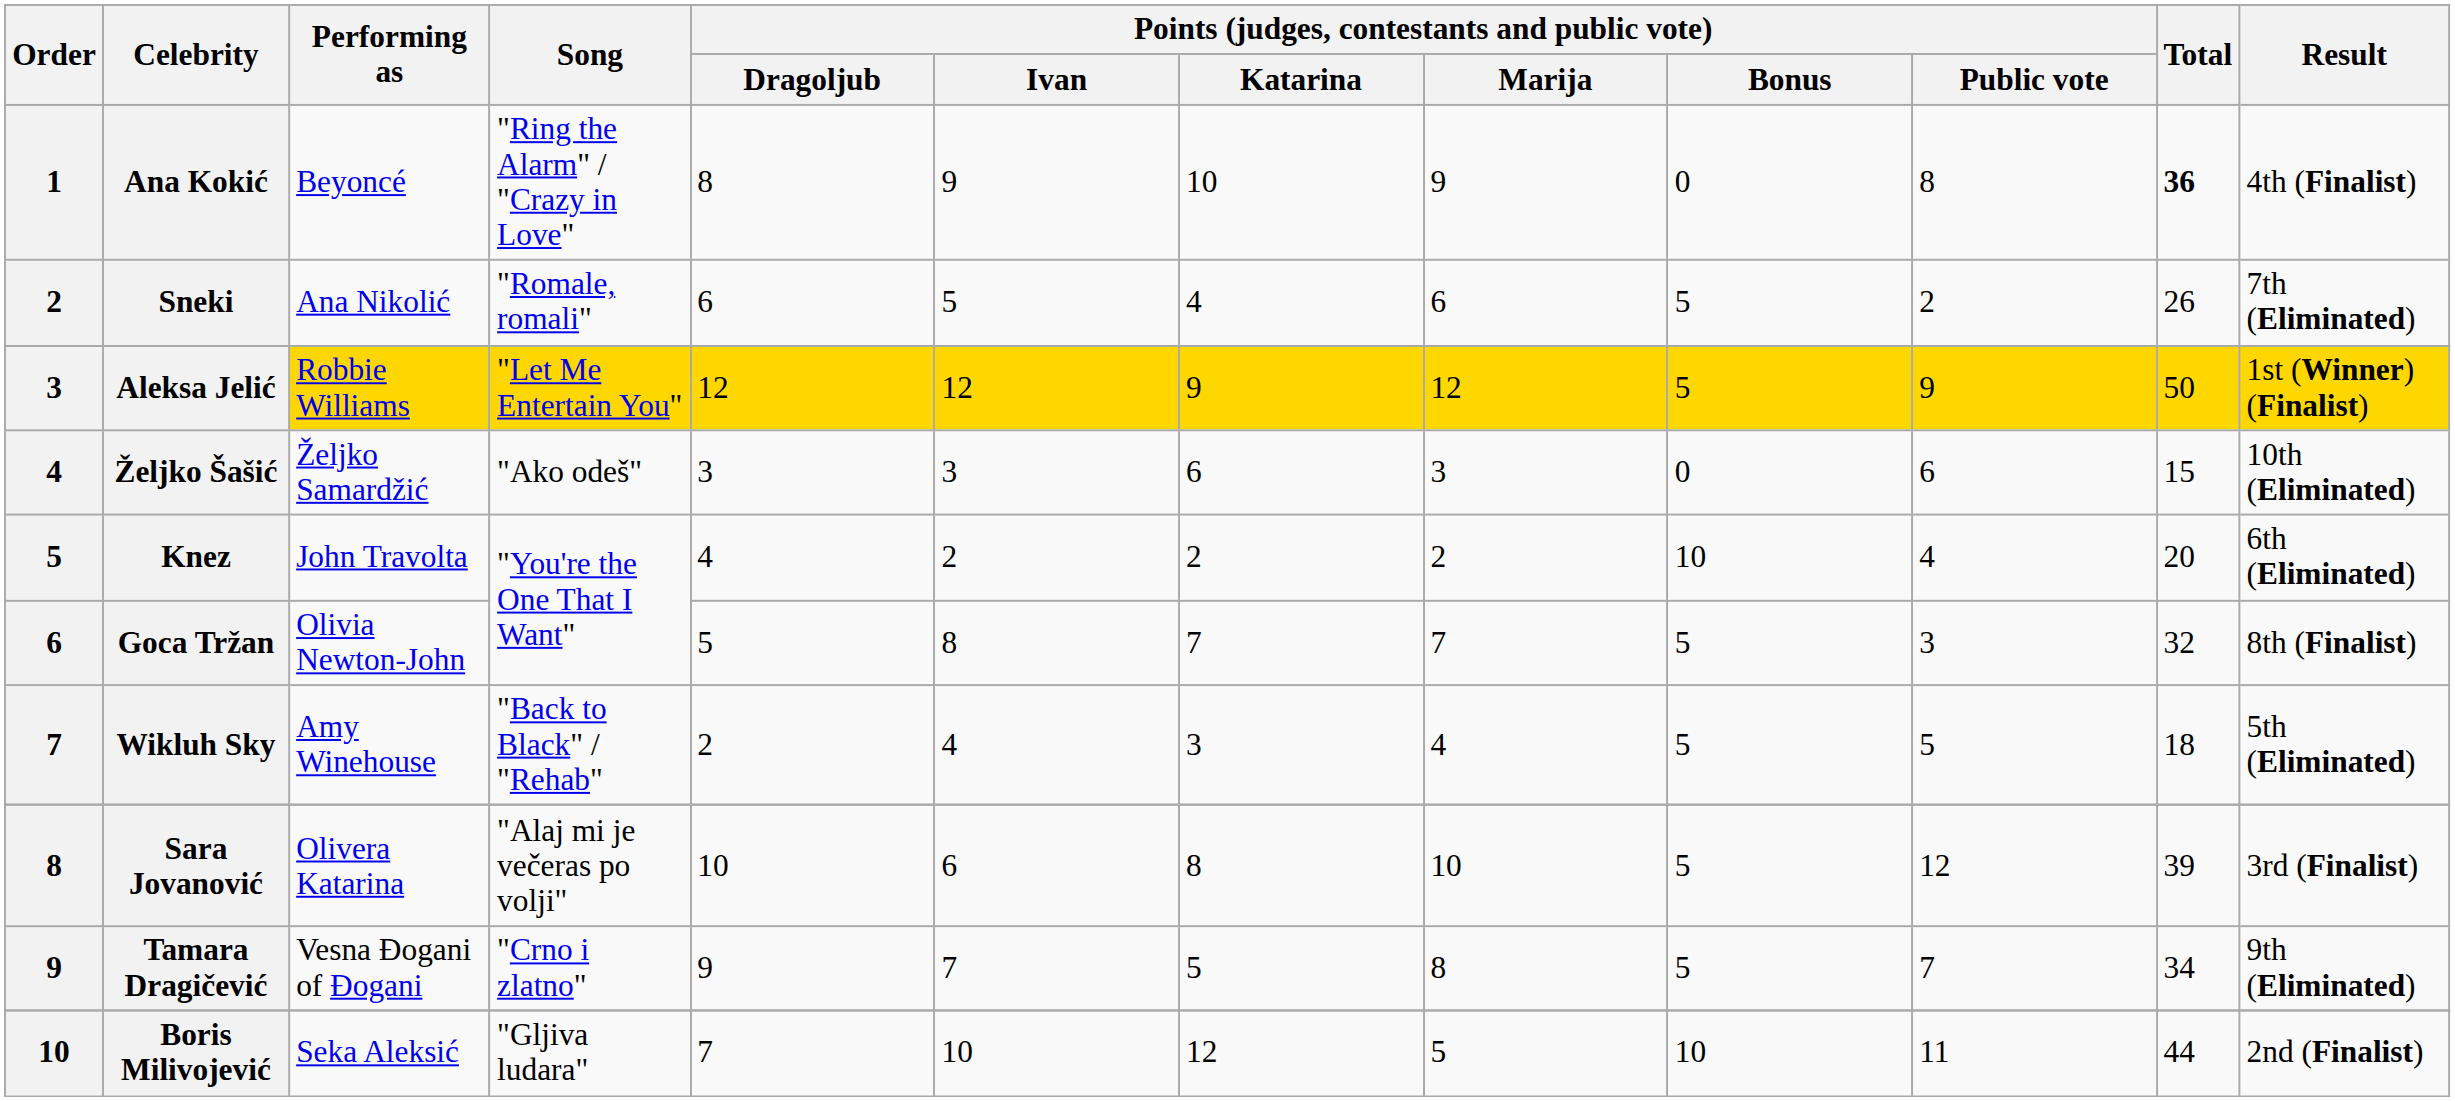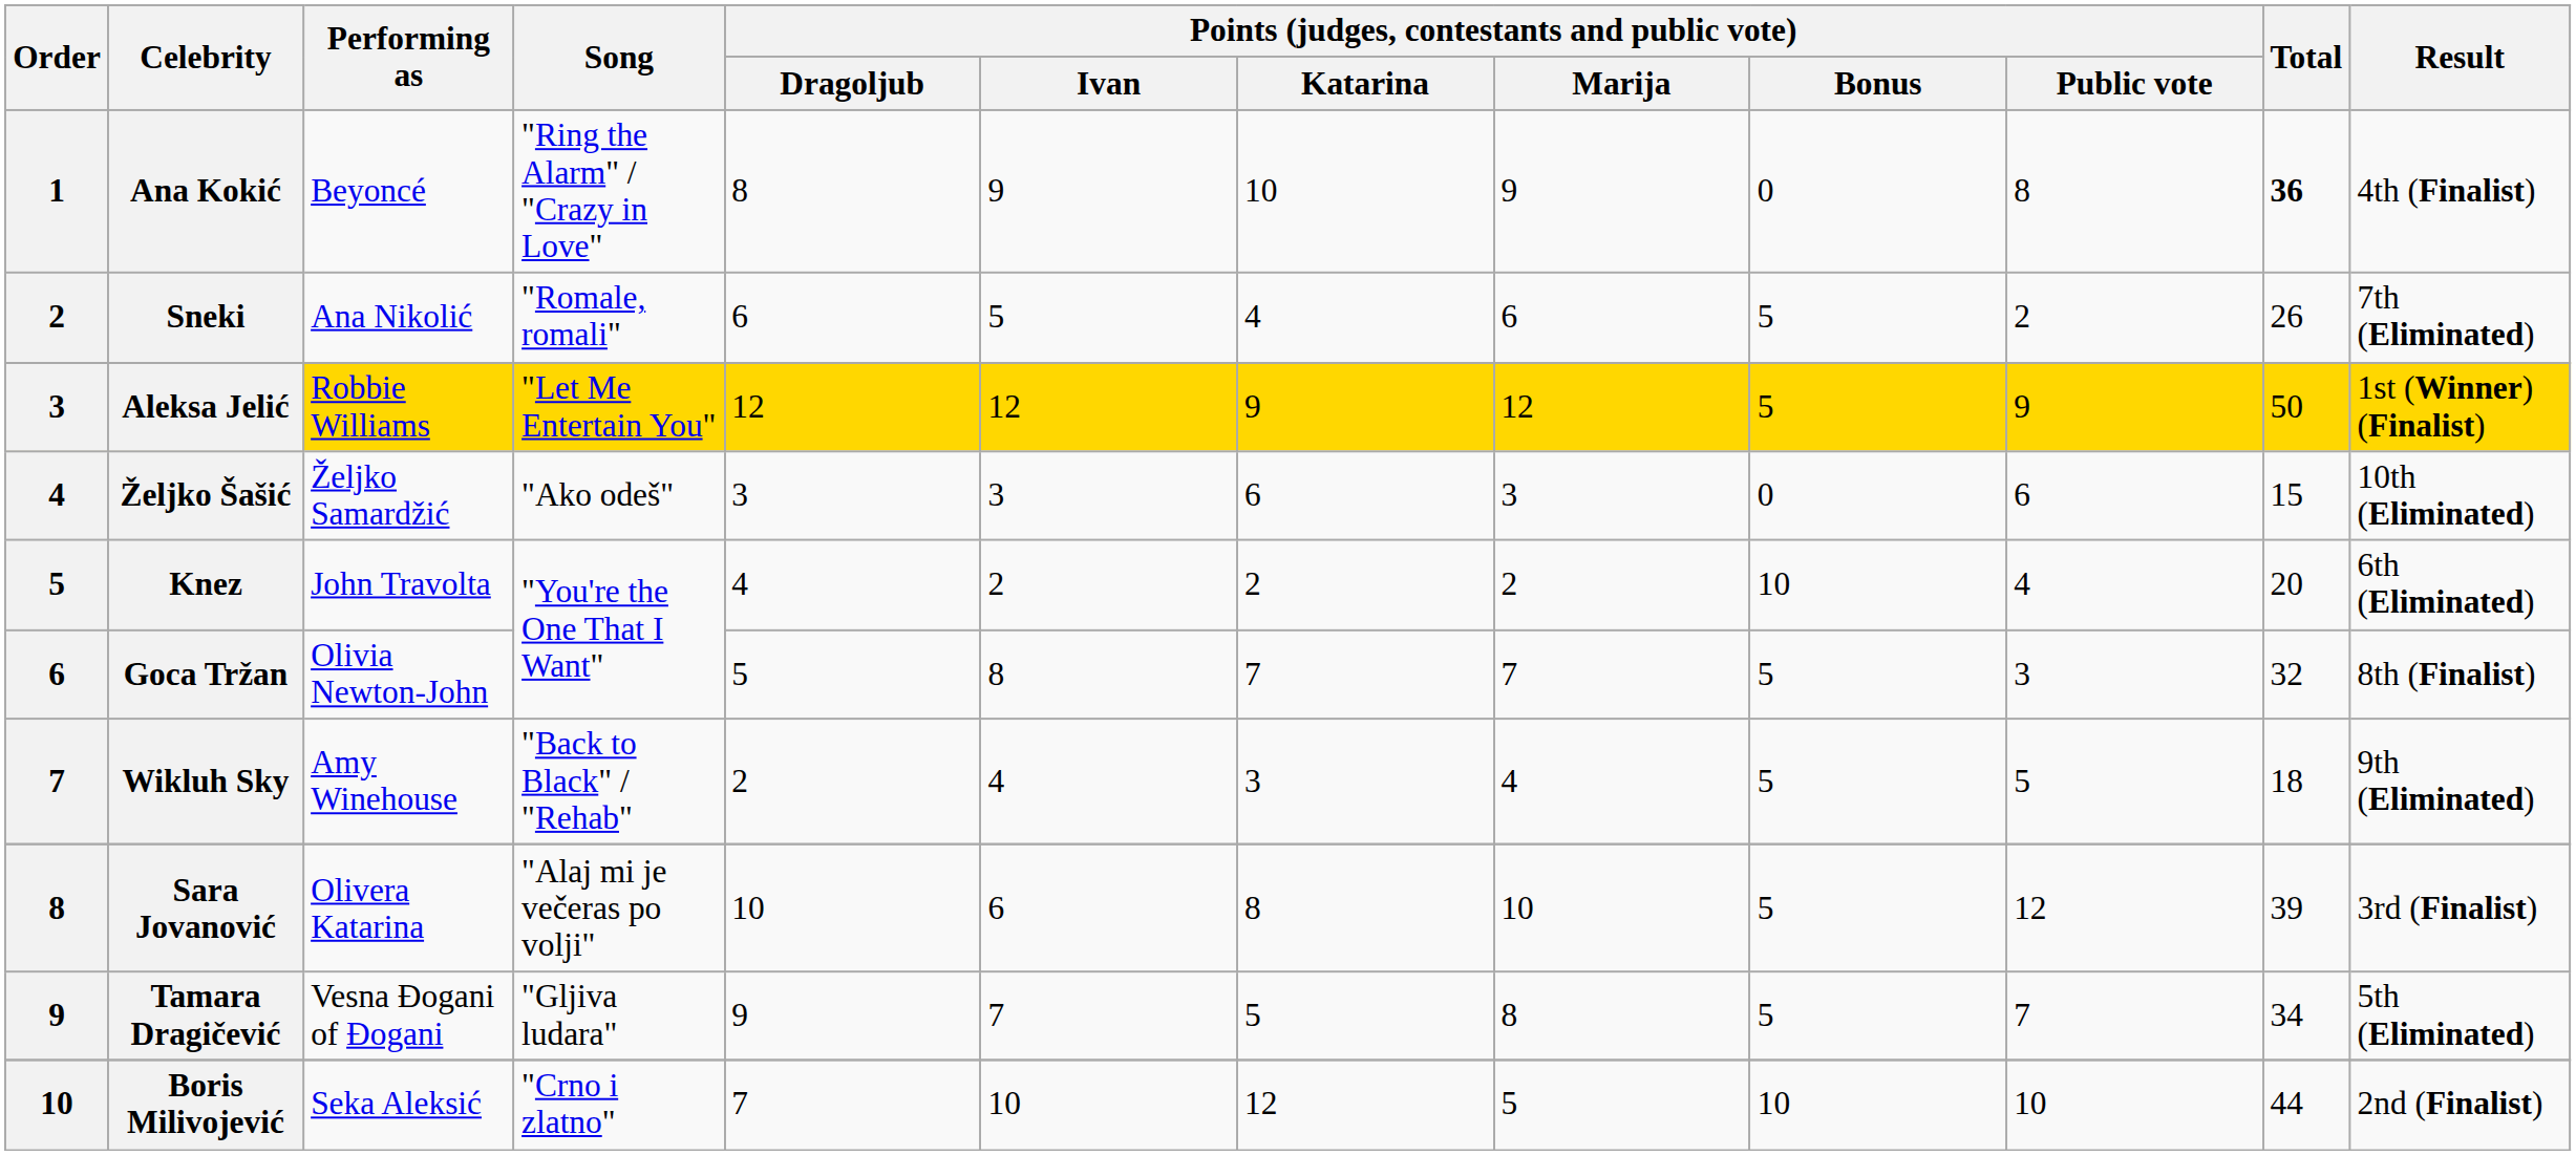 <table class=wikitable>
 <tr>
 <th rowspan="2">Order</th>
 <th rowspan="2">Celebrity</th>
 <th rowspan="2">Performing as</th>
 <th rowspan="2">Song</th>
 <th colspan="6" style="width:60%;">Points (judges, contestants and public vote)</th>
 <th rowspan="2">Total</th>
 <th rowspan="2">Result</th>
 </tr>
 <tr>
 <th style="width:10%;">Dragoljub</th>
 <th style="width:10%;">Ivan</th>
 <th style="width:10%;">Katarina</th>
 <th style="width:10%;">Marija</th>
 <th style="width:10%;">Bonus</th>
 <th style="width:10%;">Public vote</th>
 </tr>
 <tr>
 <th scope="row">1</th>
 <th scope="row">Ana Kokić</th>
 <td><a href='#'>Beyoncé</a></td>
 <td>"<a href='#'>Ring the Alarm</a>" / "<a href='#'>Crazy in Love</a>"</td>
 <td>8</td>
 <td>9</td>
 <td>10</td>
 <td>9</td>
 <td>0</td>
 <td>8</td>
 <td><strong>36</strong></td>
 <td>4th (<strong>Finalist</strong>)</td>
 </tr>
 <tr>
 <th scope="row">2</th>
 <th scope="row">Sneki</th>
 <td><a href='#'>Ana Nikolić</a></td>
 <td>"<a href='#'>Romale, romali</a>"</td>
 <td>6</td>
 <td>5</td>
 <td>4</td>
 <td>6</td>
 <td>5</td>
 <td>2</td>
 <td>26</td>
 <td>7th (<strong>Eliminated</strong>)</td>
 </tr>
 <tr>
 </tr>
 <tr bgcolor="gold">
 <th scope="row">3</th>
 <th scope="row">Aleksa Jelić</th>
 <td><a href='#'>Robbie Williams</a></td>
 <td>"<a href='#'>Let Me Entertain You</a>"</td>
 <td>12</td>
 <td>12</td>
 <td>9</td>
 <td>12</td>
 <td>5</td>
 <td>9</td>
 <td>50</td>
 <td>1st (<strong>Winner</strong>) (<strong>Finalist</strong>)</td>
 </tr>
 <tr>
 <th scope="row">4</th>
 <th scope="row">Željko Šašić</th>
 <td><a href='#'>Željko Samardžić</a></td>
 <td>"Ako odeš"</td>
 <td>3</td>
 <td>3</td>
 <td>6</td>
 <td>3</td>
 <td>0</td>
 <td>6</td>
 <td>15</td>
 <td>10th (<strong>Eliminated</strong>)</td>
 </tr>
 <tr>
 <th scope="row">5</th>
 <th scope="row">Knez</th>
 <td><a href='#'>John Travolta</a></td>
 <td rowspan="2">"<a href='#'>You're the One That I Want</a>" </td>
 <td>4</td>
 <td>2</td>
 <td>2</td>
 <td>2</td>
 <td>10</td>
 <td>4</td>
 <td>20</td>
 <td>6th (<strong>Eliminated</strong>)</td>
 </tr>
 <tr>
 <th scope="row">6</th>
 <th scope="row">Goca Tržan</th>
 <td><a href='#'>Olivia Newton-John</a></td>
 <td>5</td>
 <td>8</td>
 <td>7</td>
 <td>7</td>
 <td>5</td>
 <td>3</td>
 <td>32</td>
 <td>8th (<strong>Finalist</strong>)</td>
 </tr>
 <tr>
 <th scope="row">7</th>
 <th scope="row">Wikluh Sky</th>
 <td><a href='#'>Amy Winehouse</a></td>
 <td>"<a href='#'>Back to Black</a>" / "<a href='#'>Rehab</a>"</td>
 <td>2</td>
 <td>4</td>
 <td>3</td>
 <td>4</td>
 <td>5</td>
 <td>5</td>
 <td>18</td>
-<td>5th (<strong>Eliminated</strong>)</td>
+<td>9th (<strong>Eliminated</strong>)</td>
 </tr>
 <tr>
 </tr>
 <tr -bgcolor="tan">
 <th scope="row">8</th>
 <th scope="row">Sara Jovanović</th>
 <td><a href='#'>Olivera Katarina</a></td>
 <td>"Alaj mi je večeras po volji"</td>
 <td>10</td>
 <td>6</td>
 <td>8</td>
 <td>10</td>
 <td>5</td>
 <td>12</td>
 <td>39</td>
 <td>3rd (<strong>Finalist</strong>)</td>
 </tr>
 <tr>
 <th scope="row">9</th>
 <th scope="row">Tamara Dragičević</th>
 <td>Vesna Đogani of <a href='#'>Đogani</a></td>
-<td>"<a href='#'>Crno i zlatno</a>"</td>
+<td>"Gljiva ludara"</td>
 <td>9</td>
 <td>7</td>
 <td>5</td>
 <td>8</td>
 <td>5</td>
 <td>7</td>
 <td>34</td>
-<td>9th (<strong>Eliminated</strong>)</td>
+<td>5th (<strong>Eliminated</strong>)</td>
 </tr>
 <tr>
 </tr>
 <tr -bgcolor="silver">
 <th scope="row">10</th>
 <th scope="row">Boris Milivojević</th>
 <td><a href='#'>Seka Aleksić</a></td>
-<td>"Gljiva ludara"</td>
+<td>"<a href='#'>Crno i zlatno</a>"</td>
 <td>7</td>
 <td>10</td>
 <td>12</td>
 <td>5</td>
 <td>10</td>
-<td>11</td>
+<td>10</td>
 <td>44</td>
 <td>2nd (<strong>Finalist</strong>)</td>
 </tr>
 <tr>
 </tr>
 </table>
